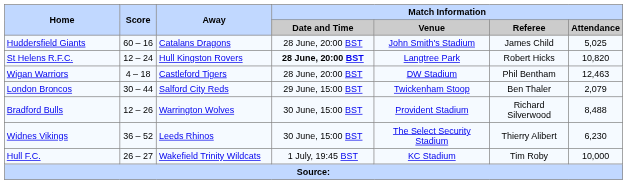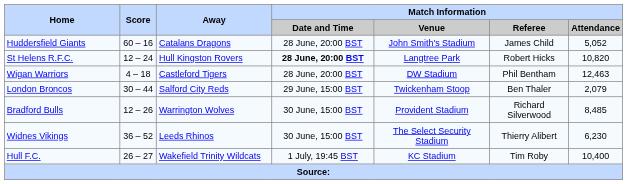 <table border=1 style="border-collapse:collapse; font-size:80%; text-align:center;" cellpadding=3 cellspacing=0 width=100%>
 <tr bgcolor=#C1D8FF>
 <th rowspan=2 width=19%>Home</th>
 <th rowspan=2 width=6%>Score</th>
 <th rowspan=2 width=19%>Away</th>
 <th colspan=6>Match Information</th>
 </tr>
 <tr bgcolor=#CCCCCC>
 <th width=17%>Date and Time</th>
 <th width=19%>Venue</th>
 <th width=13%>Referee</th>
 <th width=7%>Attendance</th>
 </tr>
 <tr bgcolor=#F5FAFF>
 <td align=left> <a href='#'>Huddersfield Giants</a></td>
 <td>60 – 16</td>
 <td align=left> <a href='#'>Catalans Dragons</a></td>
 <td>28 June, 20:00 <a href='#'>BST</a></td>
 <td><a href='#'>John Smith's Stadium</a></td>
 <td>James Child</td>
-<td>5,025</td>
+<td>5,052</td>
 </tr>
 <tr bgcolor=#F5FAFF>
 <td align=left> <a href='#'>St Helens R.F.C.</a></td>
 <td>12 – 24</td>
 <td align=left> <a href='#'>Hull Kingston Rovers</a></td>
 <td><strong>28 June, 20:00 <a href='#'>BST</a></strong></td>
 <td><a href='#'>Langtree Park</a></td>
 <td>Robert Hicks</td>
 <td>10,820</td>
 </tr>
 <tr bgcolor=#F5FAFF>
 <td align=left> <a href='#'>Wigan Warriors</a></td>
 <td>4 – 18</td>
 <td align=left> <a href='#'>Castleford Tigers</a></td>
 <td>28 June, 20:00 <a href='#'>BST</a></td>
 <td><a href='#'>DW Stadium</a></td>
 <td>Phil Bentham</td>
 <td>12,463</td>
 </tr>
 <tr bgcolor=#F5FAFF>
 <td align=left> <a href='#'>London Broncos</a></td>
 <td>30 – 44</td>
 <td align=left> <a href='#'>Salford City Reds</a></td>
 <td>29 June, 15:00 <a href='#'>BST</a></td>
 <td><a href='#'>Twickenham Stoop</a></td>
 <td>Ben Thaler</td>
 <td>2,079</td>
 </tr>
 <tr bgcolor=#F5FAFF>
 <td align=left> <a href='#'>Bradford Bulls</a></td>
 <td>12 – 26</td>
 <td align=left> <a href='#'>Warrington Wolves</a></td>
 <td>30 June, 15:00 <a href='#'>BST</a></td>
 <td><a href='#'>Provident Stadium</a></td>
 <td>Richard Silverwood</td>
-<td>8,488</td>
+<td>8,485</td>
 </tr>
 <tr bgcolor=#F5FAFF>
 <td align=left> <a href='#'>Widnes Vikings</a></td>
 <td>36 – 52</td>
 <td align=left> <a href='#'>Leeds Rhinos</a></td>
 <td>30 June, 15:00 <a href='#'>BST</a></td>
 <td><a href='#'>The Select Security Stadium</a></td>
 <td>Thierry Alibert</td>
 <td>6,230</td>
 </tr>
 <tr bgcolor=#F5FAFF>
 <td align=left> <a href='#'>Hull F.C.</a></td>
 <td>26 – 27</td>
 <td align=left> <a href='#'>Wakefield Trinity Wildcats</a></td>
 <td>1 July, 19:45 <a href='#'>BST</a></td>
 <td><a href='#'>KC Stadium</a></td>
 <td>Tim Roby</td>
-<td>10,000</td>
+<td>10,400</td>
 </tr>
 <tr bgcolor=#C1D8FF>
 <th colspan=12>Source:</th>
 </tr>
 </table>
